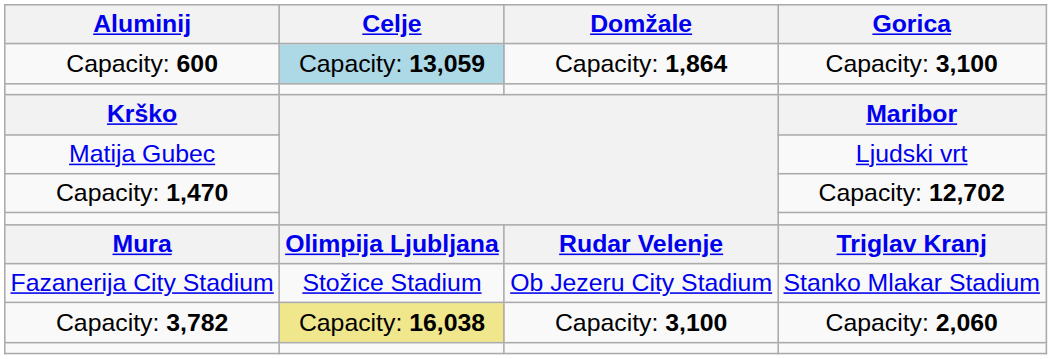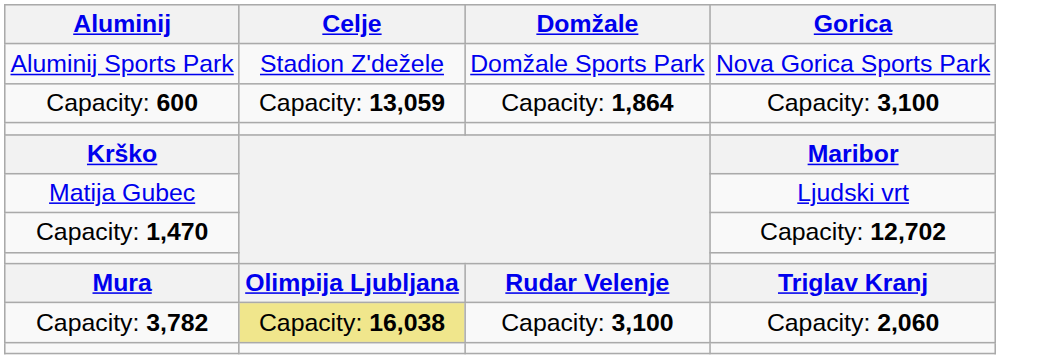 <table class="wikitable" style="text-align:center">
 <tr>
 <th><a href='#'>Aluminij</a></th>
 <th><a href='#'>Celje</a></th>
 <th><a href='#'>Domžale</a></th>
 <th><a href='#'>Gorica</a></th>
 </tr>
 <tr>
+<td><a href='#'>Aluminij Sports Park</a></td>
+<td><a href='#'>Stadion Z'dežele</a></td>
+<td><a href='#'>Domžale Sports Park</a></td>
+<td><a href='#'>Nova Gorica Sports Park</a></td>
+</tr>
+<tr>
 <td>Capacity: <strong>600</strong></td>
-<td style="background: lightblue;">Capacity: <strong>13,059</strong></td>
+<td>Capacity: <strong>13,059</strong></td>
 <td>Capacity: <strong>1,864</strong></td>
 <td>Capacity: <strong>3,100</strong></td>
 </tr>
 <tr>
 <td></td>
 <td></td>
 <td></td>
 <td></td>
 </tr>
 <tr>
 <th><a href='#'>Krško</a></th>
 <th colspan=2 rowspan=4><br></th>
 <th><a href='#'>Maribor</a></th>
 </tr>
 <tr>
 <td><a href='#'>Matija Gubec</a></td>
 <td><a href='#'>Ljudski vrt</a></td>
 </tr>
 <tr>
 <td>Capacity: <strong>1,470</strong></td>
 <td>Capacity: <strong>12,702</strong></td>
 </tr>
 <tr>
 <td></td>
 <td></td>
 </tr>
 <tr>
 <th><a href='#'>Mura</a></th>
 <th><a href='#'>Olimpija Ljubljana</a></th>
 <th><a href='#'>Rudar Velenje</a></th>
 <th><a href='#'>Triglav Kranj</a></th>
 </tr>
 <tr>
-<td><a href='#'>Fazanerija City Stadium</a></td>
-<td><a href='#'>Stožice Stadium</a></td>
-<td><a href='#'>Ob Jezeru City Stadium</a></td>
-<td><a href='#'>Stanko Mlakar Stadium</a></td>
-</tr>
-<tr>
 <td>Capacity: <strong>3,782</strong></td>
 <td style="background: khaki;">Capacity: <strong>16,038</strong></td>
 <td>Capacity: <strong>3,100</strong></td>
 <td>Capacity: <strong>2,060</strong></td>
 </tr>
 <tr>
 <td></td>
 <td></td>
 <td></td>
 <td></td>
 </tr>
 </table>
